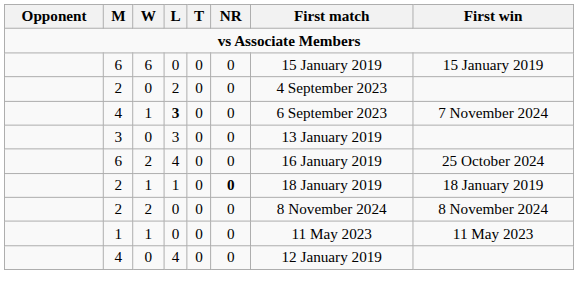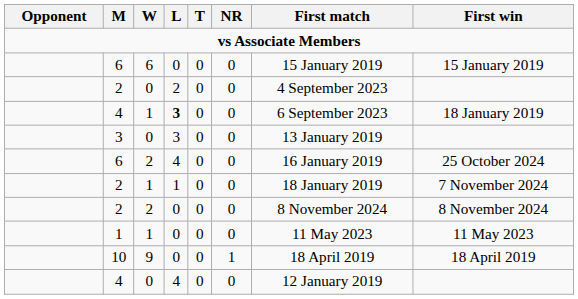 <table class="wikitable" style="text-align: center; width: 600px;">
 <tr>
 <th>Opponent</th>
 <th>M</th>
 <th>W</th>
 <th>L</th>
 <th>T</th>
 <th>NR</th>
 <th>First match</th>
 <th>First win</th>
 </tr>
 <tr>
 <td colspan="8" style="text-align:center;"><strong>vs Associate Members</strong></td>
 </tr>
 <tr>
 <td align=left></td>
 <td>6</td>
 <td>6</td>
 <td>0</td>
 <td>0</td>
 <td>0</td>
 <td>15 January 2019</td>
 <td>15 January 2019</td>
 </tr>
 <tr>
 <td align=left></td>
 <td>2</td>
 <td>0</td>
 <td>2</td>
 <td>0</td>
 <td>0</td>
 <td>4 September 2023</td>
 <td></td>
 </tr>
 <tr>
 <td align=left></td>
 <td>4</td>
 <td>1</td>
 <td><strong>3</strong></td>
 <td>0</td>
 <td>0</td>
 <td>6 September 2023</td>
-<td>7 November 2024</td>
+<td>18 January 2019</td>
 </tr>
 <tr>
 <td align=left></td>
 <td>3</td>
 <td>0</td>
 <td>3</td>
 <td>0</td>
 <td>0</td>
 <td>13 January 2019</td>
 <td></td>
 </tr>
 <tr>
 <td align=left></td>
 <td>6</td>
 <td>2</td>
 <td>4</td>
 <td>0</td>
 <td>0</td>
 <td>16 January 2019</td>
 <td>25 October 2024</td>
 </tr>
 <tr>
 <td align=left></td>
 <td>2</td>
 <td>1</td>
 <td>1</td>
 <td>0</td>
-<td><strong>0</strong></td>
+<td>0</td>
 <td>18 January 2019</td>
-<td>18 January 2019</td>
+<td>7 November 2024</td>
 </tr>
 <tr>
 <td align=left></td>
 <td>2</td>
 <td>2</td>
 <td>0</td>
 <td>0</td>
 <td>0</td>
 <td>8 November 2024</td>
 <td>8 November 2024</td>
 </tr>
 <tr>
 <td align=left></td>
 <td>1</td>
 <td>1</td>
 <td>0</td>
 <td>0</td>
 <td>0</td>
 <td>11 May 2023</td>
 <td>11 May 2023</td>
 </tr>
 <tr>
 <td align=left></td>
+<td>10</td>
+<td>9</td>
+<td>0</td>
+<td>0</td>
+<td>1</td>
+<td>18 April 2019</td>
+<td>18 April 2019</td>
+</tr>
+<tr>
+<td align=left></td>
 <td>4</td>
 <td>0</td>
 <td>4</td>
 <td>0</td>
 <td>0</td>
 <td>12 January 2019</td>
 <td></td>
 </tr>
 </table>
